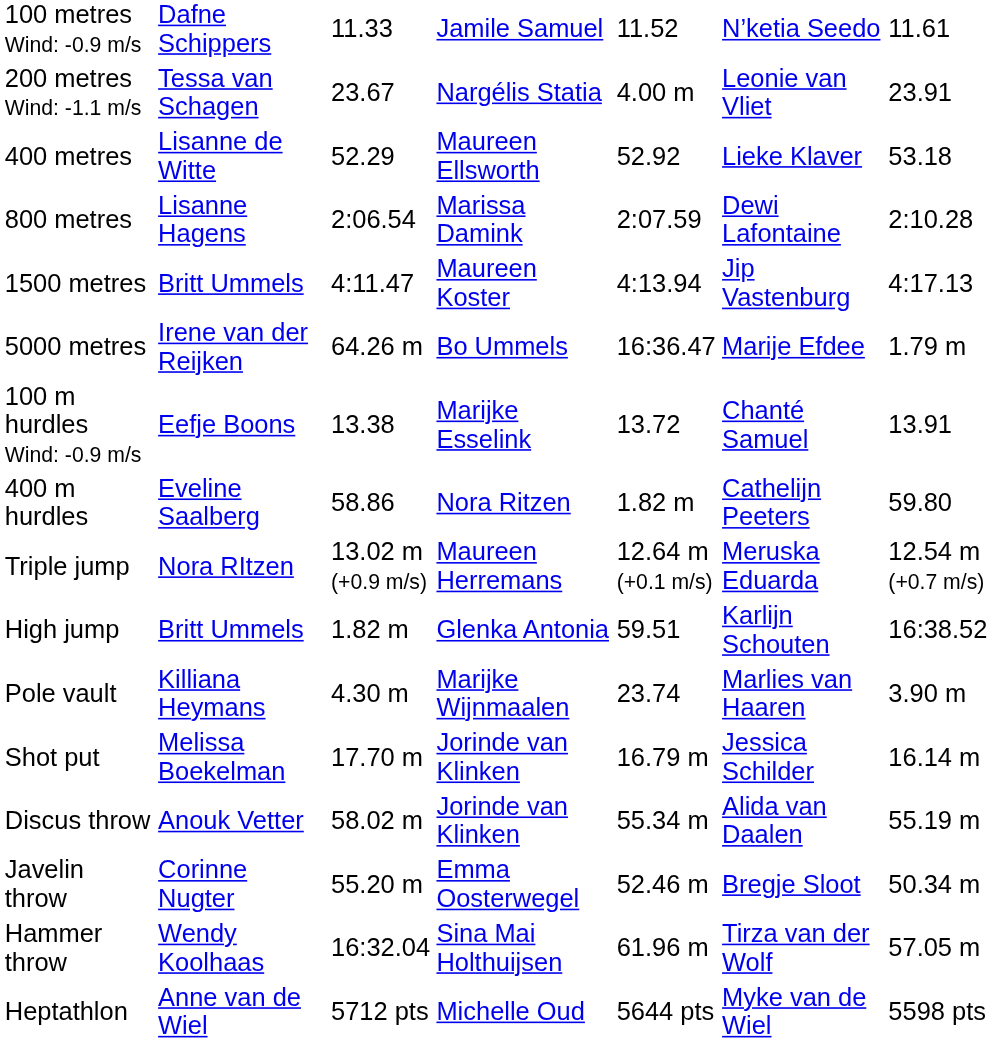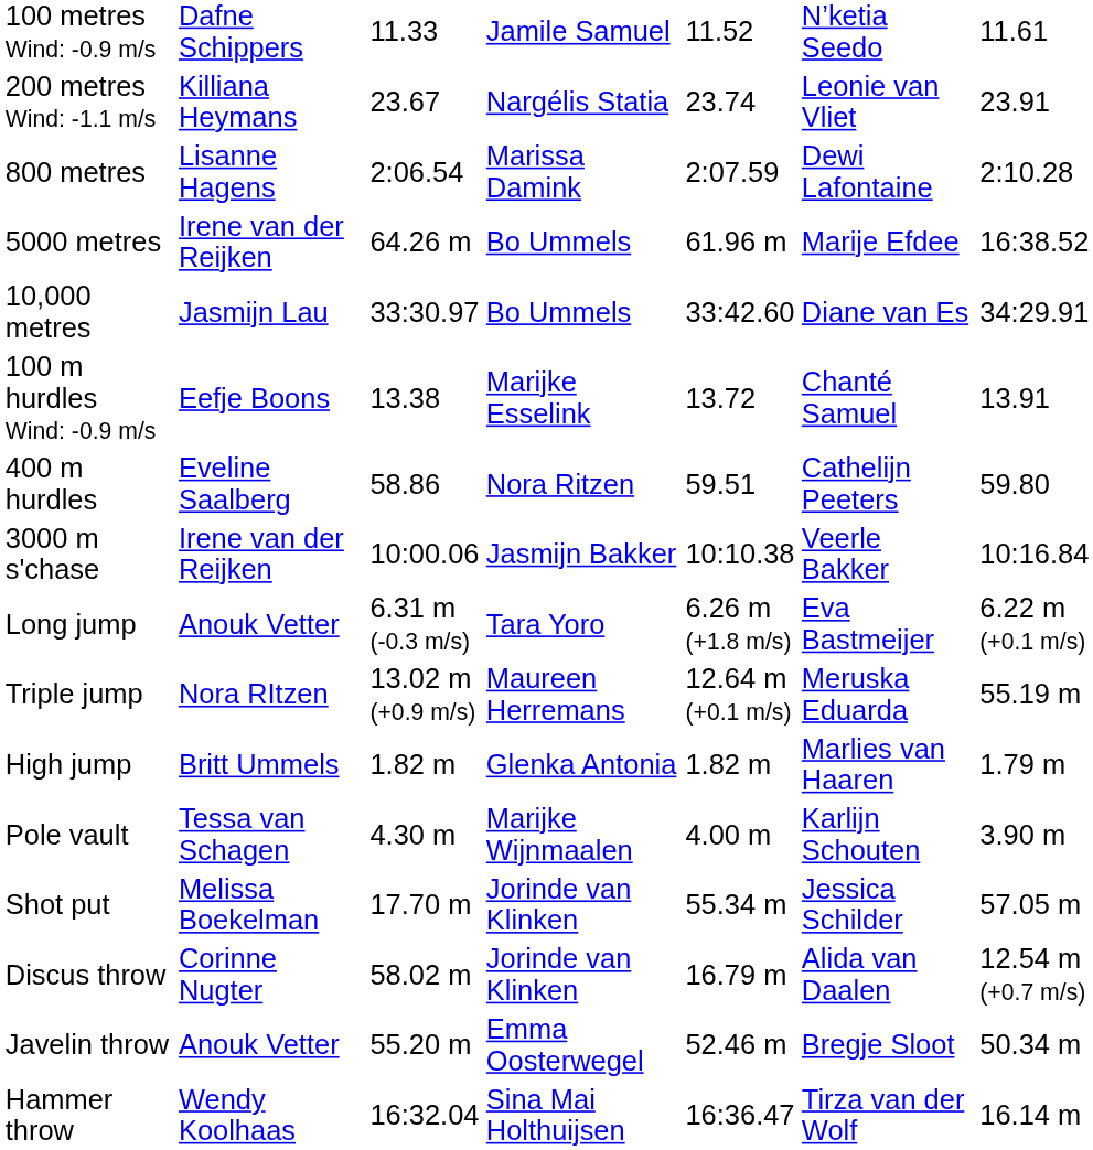 <table>
 <tr>
 <td>100 metres<br><small>Wind: -0.9 m/s</small></td>
 <td><a href='#'>Dafne Schippers</a></td>
 <td>11.33</td>
 <td><a href='#'>Jamile Samuel</a></td>
 <td>11.52</td>
 <td><a href='#'>N’ketia Seedo</a></td>
 <td>11.61</td>
 </tr>
 <tr>
 <td>200 metres<br><small>Wind: -1.1 m/s</small></td>
-<td><a href='#'>Tessa van Schagen</a></td>
+<td><a href='#'>Killiana Heymans</a></td>
 <td>23.67</td>
 <td><a href='#'>Nargélis Statia</a></td>
-<td>4.00 m</td>
+<td>23.74</td>
 <td><a href='#'>Leonie van Vliet</a></td>
 <td>23.91</td>
-</tr>
-<tr>
-<td>400 metres</td>
-<td><a href='#'>Lisanne de Witte</a></td>
-<td>52.29</td>
-<td><a href='#'>Maureen Ellsworth</a></td>
-<td>52.92</td>
-<td><a href='#'>Lieke Klaver</a></td>
-<td>53.18</td>
 </tr>
 <tr>
 <td>800 metres</td>
 <td><a href='#'>Lisanne Hagens</a></td>
 <td>2:06.54</td>
 <td><a href='#'>Marissa Damink</a></td>
 <td>2:07.59</td>
 <td><a href='#'>Dewi Lafontaine</a></td>
 <td>2:10.28</td>
 </tr>
 <tr>
-<td>1500 metres</td>
-<td><a href='#'>Britt Ummels</a></td>
-<td>4:11.47</td>
-<td><a href='#'>Maureen Koster</a></td>
-<td>4:13.94</td>
-<td><a href='#'>Jip Vastenburg</a></td>
-<td>4:17.13</td>
-</tr>
-<tr>
 <td>5000 metres</td>
 <td><a href='#'>Irene van der Reijken</a></td>
 <td>64.26 m</td>
 <td><a href='#'>Bo Ummels</a></td>
-<td>16:36.47</td>
+<td>61.96 m</td>
 <td><a href='#'>Marije Efdee</a></td>
-<td>1.79 m</td>
+<td>16:38.52</td>
+</tr>
+<tr>
+<td>10,000 metres</td>
+<td><a href='#'>Jasmijn Lau</a></td>
+<td>33:30.97</td>
+<td><a href='#'>Bo Ummels</a></td>
+<td>33:42.60</td>
+<td><a href='#'>Diane van Es</a></td>
+<td>34:29.91</td>
 </tr>
 <tr>
 <td>100 m hurdles<br><small>Wind: -0.9 m/s</small></td>
 <td><a href='#'>Eefje Boons</a></td>
 <td>13.38</td>
 <td><a href='#'>Marijke Esselink</a></td>
 <td>13.72</td>
 <td><a href='#'>Chanté Samuel</a></td>
 <td>13.91</td>
 </tr>
 <tr>
 <td>400 m hurdles</td>
 <td><a href='#'>Eveline Saalberg</a></td>
 <td>58.86</td>
 <td><a href='#'>Nora Ritzen</a></td>
-<td>1.82 m</td>
+<td>59.51</td>
 <td><a href='#'>Cathelijn Peeters</a></td>
 <td>59.80</td>
+</tr>
+<tr>
+<td>3000 m s'chase</td>
+<td><a href='#'>Irene van der Reijken</a></td>
+<td>10:00.06</td>
+<td><a href='#'>Jasmijn Bakker</a></td>
+<td>10:10.38</td>
+<td><a href='#'>Veerle Bakker</a></td>
+<td>10:16.84</td>
+</tr>
+<tr>
+<td>Long jump</td>
+<td><a href='#'>Anouk Vetter</a></td>
+<td>6.31 m<br><small>(-0.3 m/s)</small></td>
+<td><a href='#'>Tara Yoro</a></td>
+<td>6.26 m<br><small>(+1.8 m/s)</small></td>
+<td><a href='#'>Eva Bastmeijer</a></td>
+<td>6.22 m<br><small>(+0.1 m/s)</small></td>
 </tr>
 <tr>
 <td>Triple jump</td>
 <td><a href='#'>Nora RItzen</a></td>
 <td>13.02 m<br><small>(+0.9 m/s)</small></td>
 <td><a href='#'>Maureen Herremans</a></td>
 <td>12.64 m<br><small>(+0.1 m/s)</small></td>
 <td><a href='#'>Meruska Eduarda</a></td>
-<td>12.54 m<br><small>(+0.7 m/s)</small></td>
+<td>55.19 m</td>
 </tr>
 <tr>
 <td>High jump</td>
 <td><a href='#'>Britt Ummels</a></td>
 <td>1.82 m</td>
 <td><a href='#'>Glenka Antonia</a></td>
-<td>59.51</td>
-<td><a href='#'>Karlijn Schouten</a></td>
-<td>16:38.52</td>
+<td>1.82 m</td>
+<td><a href='#'>Marlies van Haaren</a></td>
+<td>1.79 m</td>
 </tr>
 <tr>
 <td>Pole vault</td>
-<td><a href='#'>Killiana Heymans</a></td>
+<td><a href='#'>Tessa van Schagen</a></td>
 <td>4.30 m</td>
 <td><a href='#'>Marijke Wijnmaalen</a></td>
-<td>23.74</td>
-<td><a href='#'>Marlies van Haaren</a></td>
+<td>4.00 m</td>
+<td><a href='#'>Karlijn Schouten</a></td>
 <td>3.90 m</td>
 </tr>
 <tr>
 <td>Shot put</td>
 <td><a href='#'>Melissa Boekelman</a></td>
 <td>17.70 m</td>
 <td><a href='#'>Jorinde van Klinken</a></td>
-<td>16.79 m</td>
+<td>55.34 m</td>
 <td><a href='#'>Jessica Schilder</a></td>
-<td>16.14 m</td>
+<td>57.05 m</td>
 </tr>
 <tr>
 <td>Discus throw</td>
-<td><a href='#'>Anouk Vetter</a></td>
+<td><a href='#'>Corinne Nugter</a></td>
 <td>58.02 m</td>
 <td><a href='#'>Jorinde van Klinken</a></td>
-<td>55.34 m</td>
+<td>16.79 m</td>
 <td><a href='#'>Alida van Daalen</a></td>
-<td>55.19 m</td>
+<td>12.54 m<br><small>(+0.7 m/s)</small></td>
 </tr>
 <tr>
 <td>Javelin throw</td>
-<td><a href='#'>Corinne Nugter</a></td>
+<td><a href='#'>Anouk Vetter</a></td>
 <td>55.20 m</td>
 <td><a href='#'>Emma Oosterwegel</a></td>
 <td>52.46 m</td>
 <td><a href='#'>Bregje Sloot</a></td>
 <td>50.34 m</td>
 </tr>
 <tr>
 <td>Hammer throw</td>
 <td><a href='#'>Wendy Koolhaas</a></td>
 <td>16:32.04</td>
 <td><a href='#'>Sina Mai Holthuijsen</a></td>
-<td>61.96 m</td>
+<td>16:36.47</td>
 <td><a href='#'>Tirza van der Wolf</a></td>
-<td>57.05 m</td>
-</tr>
-<tr>
-<td>Heptathlon</td>
-<td><a href='#'>Anne van de Wiel</a></td>
-<td>5712 pts</td>
-<td><a href='#'>Michelle Oud</a></td>
-<td>5644 pts</td>
-<td><a href='#'>Myke van de Wiel</a></td>
-<td>5598 pts</td>
+<td>16.14 m</td>
 </tr>
 </table>
